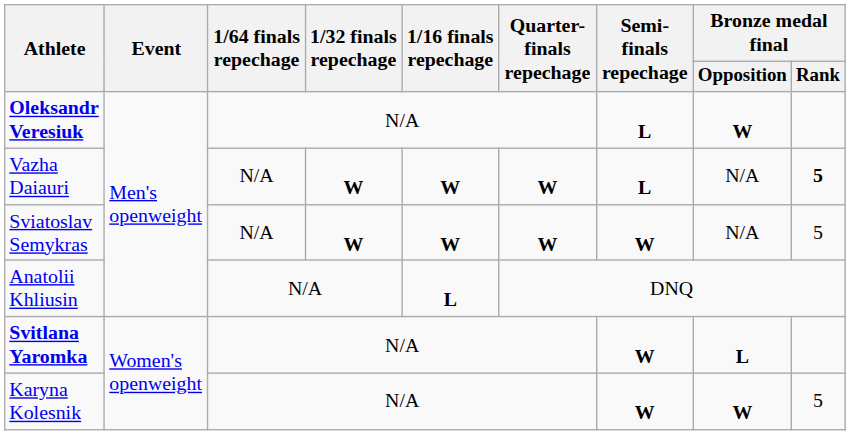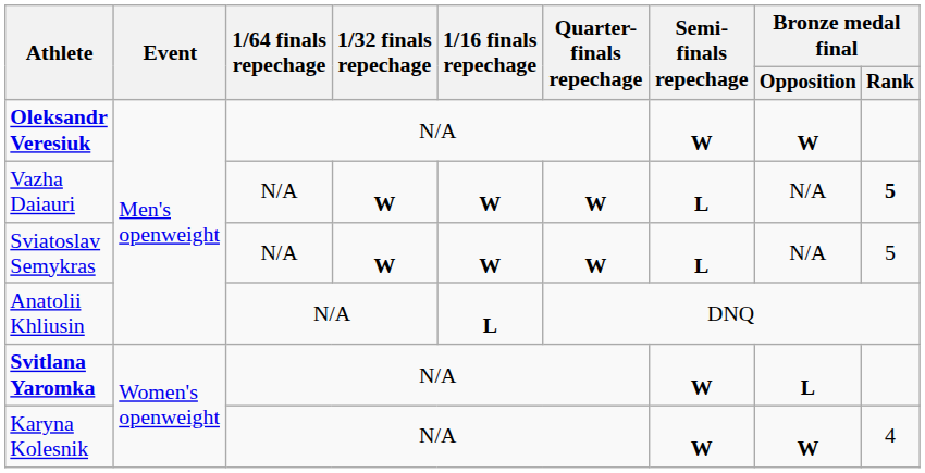 <table class="wikitable" style="font-size:90%">
 <tr>
 <th rowspan=2>Athlete</th>
 <th rowspan=2>Event</th>
 <th rowspan=2>1/64 finals repechage</th>
 <th rowspan=2>1/32 finals repechage</th>
 <th rowspan=2>1/16 finals repechage</th>
 <th rowspan=2>Quarter-finals repechage</th>
 <th rowspan=2>Semi-finals repechage</th>
 <th colspan=2>Bronze medal final</th>
 </tr>
 <tr style="font-size:95%">
 <th>Opposition</th>
 <th>Rank</th>
 </tr>
 <tr align=center>
 <td align=left><strong><a href='#'>Oleksandr Veresiuk</a></strong></td>
 <td align=left rowspan=4><a href='#'>Men's openweight</a></td>
 <td colspan=4>N/A</td>
-<td><br> <strong>L</strong></td>
+<td><br> <strong>W</strong></td>
 <td><br> <strong>W</strong></td>
 <td></td>
 </tr>
 <tr align=center>
 <td align=left><a href='#'>Vazha Daiauri</a></td>
 <td>N/A</td>
 <td><br> <strong>W</strong></td>
 <td><br> <strong>W</strong></td>
 <td><br> <strong>W</strong></td>
 <td><br> <strong>L</strong></td>
 <td>N/A</td>
 <td><strong>5</strong></td>
 </tr>
 <tr align=center>
 <td align=left><a href='#'>Sviatoslav Semykras</a></td>
 <td>N/A</td>
 <td><br> <strong>W</strong></td>
 <td><br> <strong>W</strong></td>
 <td><br> <strong>W</strong></td>
-<td><br> <strong>W</strong></td>
+<td><br> <strong>L</strong></td>
 <td>N/A</td>
 <td>5</td>
 </tr>
 <tr align=center>
 <td align=left><a href='#'>Anatolii Khliusin</a></td>
 <td colspan=2>N/A</td>
 <td><br> <strong>L</strong></td>
 <td colspan=5>DNQ</td>
 </tr>
 <tr align=center>
 <td align=left><strong><a href='#'>Svitlana Yaromka</a></strong></td>
 <td align=left rowspan=2><a href='#'>Women's openweight</a></td>
 <td colspan=4>N/A</td>
 <td><br> <strong>W</strong></td>
 <td><br> <strong>L</strong></td>
 <td></td>
 </tr>
 <tr align=center>
 <td align=left><a href='#'>Karyna Kolesnik</a></td>
 <td colspan=4>N/A</td>
 <td><br> <strong>W</strong></td>
 <td><br> <strong>W</strong></td>
-<td>5</td>
+<td>4</td>
 </tr>
 </table>
